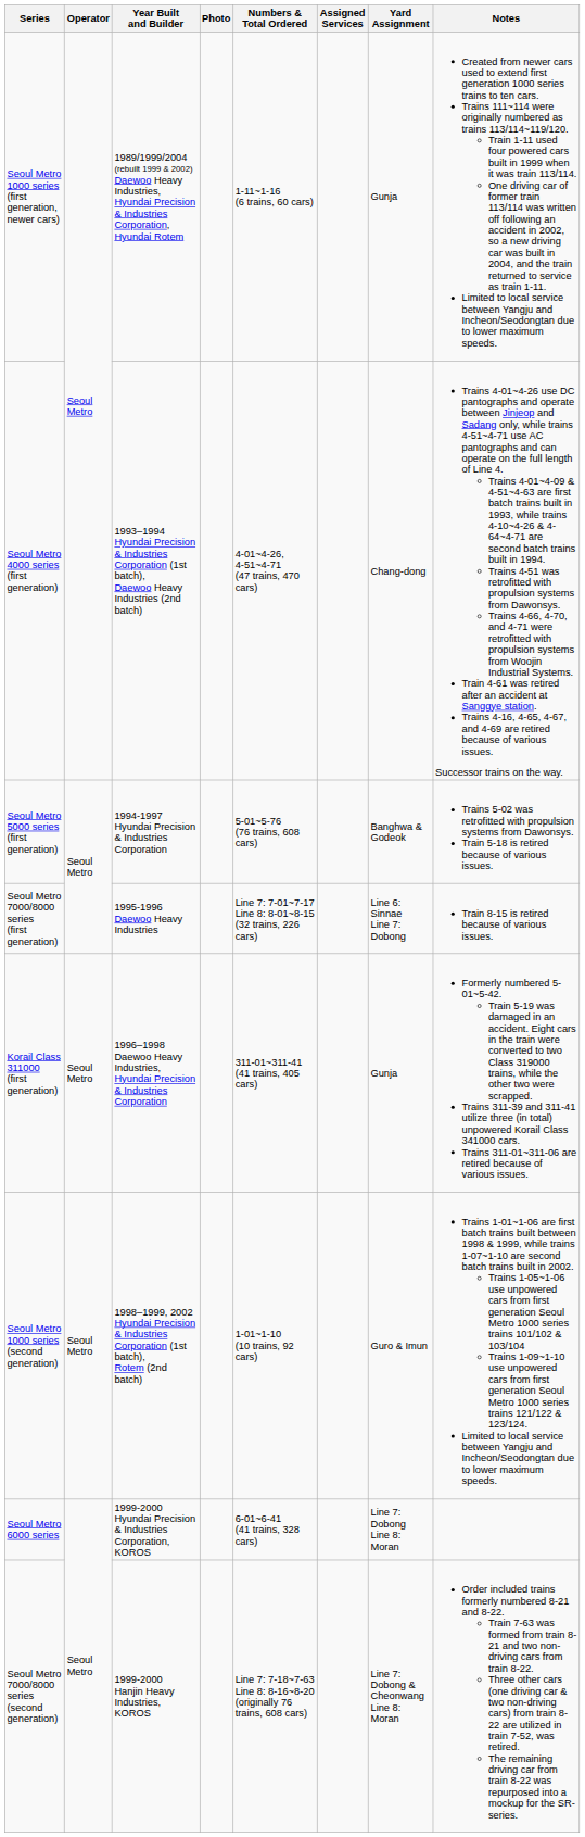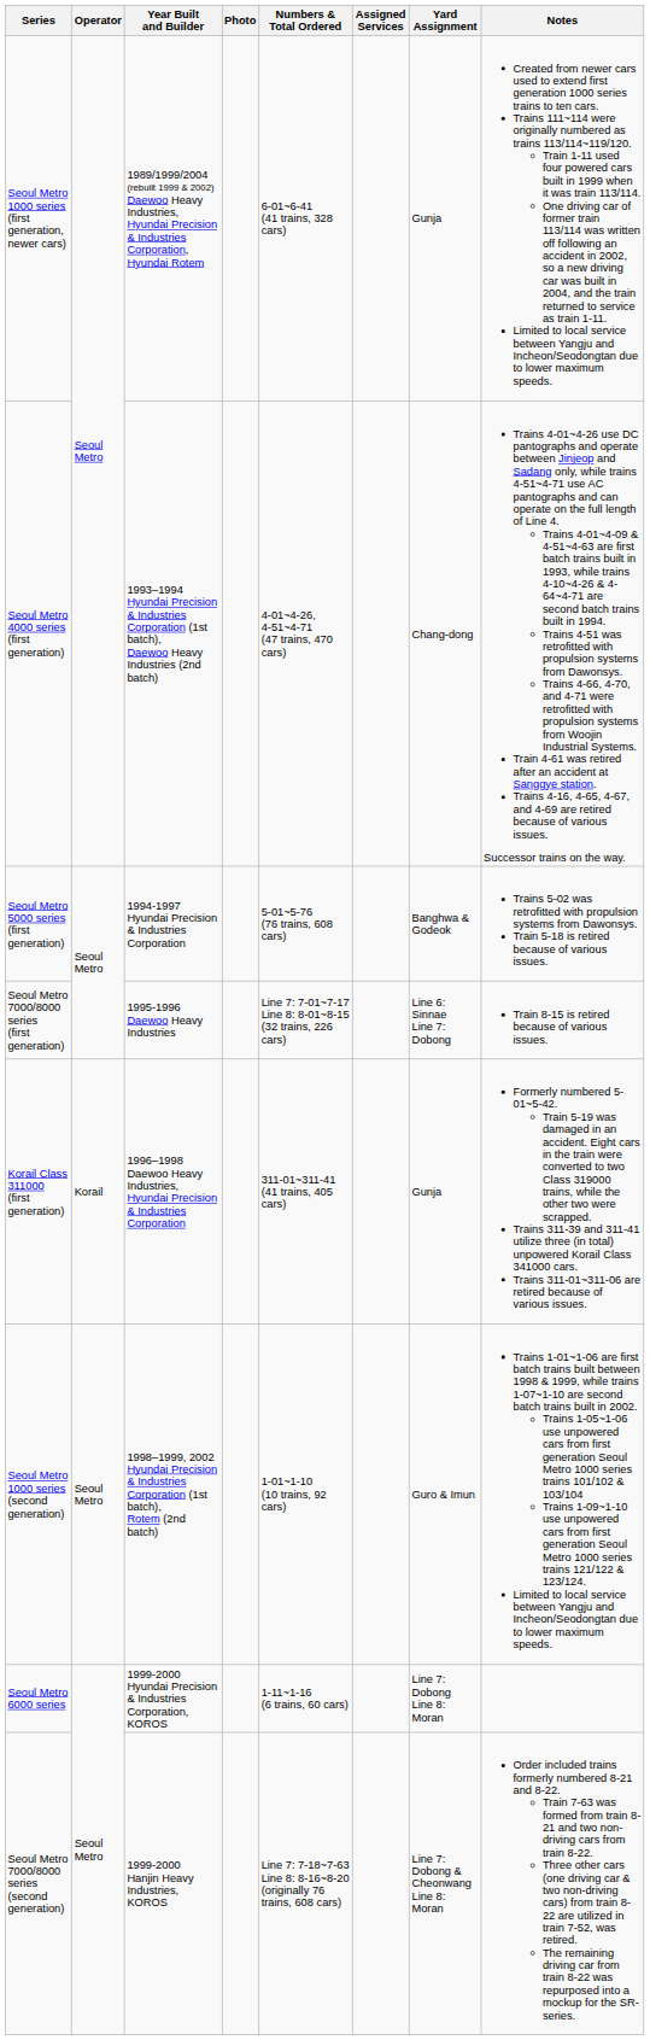 <table class="wikitable sortable" style="font-size: 95%;" |>
 <tr>
 <th>Series</th>
 <th>Operator</th>
 <th>Year Built<br>and Builder</th>
 <th>Photo</th>
 <th width=120px>Numbers & Total Ordered</th>
 <th>Assigned Services</th>
 <th>Yard<br>Assignment</th>
 <th>Notes</th>
 </tr>
 <tr>
 <td><a href='#'>Seoul Metro 1000 series</a><br>(first generation, newer cars)</td>
 <td rowspan=2><a href='#'>Seoul Metro</a></td>
 <td>1989/1999/2004 <small>(rebuilt 1999 & 2002)</small><br><a href='#'>Daewoo</a> Heavy Industries, <a href='#'>Hyundai Precision & Industries Corporation</a>, <a href='#'>Hyundai Rotem</a></td>
 <td></td>
-<td>1-11~1-16<br>(6 trains, 60 cars)</td>
+<td>6-01~6-41<br>(41 trains, 328 cars)</td>
 <td></td>
 <td>Gunja</td>
 <td><br><ul><li>Created from newer cars used to extend first generation 1000 series trains to ten cars.</li><li>Trains 111~114 were originally numbered as trains 113/114~119/120.<ul><li>Train 1-11 used four powered cars built in 1999 when it was train 113/114.</li><li>One driving car of former train 113/114 was written off following an accident in 2002, so a new driving car was built in 2004, and the train returned to service as train 1-11.</li></ul></li><li>Limited to local service between Yangju and Incheon/Seodongtan due to lower maximum speeds.</li></ul></td>
 </tr>
 <tr>
 <td><a href='#'>Seoul Metro 4000 series</a> (first generation)</td>
 <td>1993–1994<br><a href='#'>Hyundai Precision & Industries Corporation</a> (1st batch),<br><a href='#'>Daewoo</a> Heavy Industries (2nd batch)</td>
 <td><br></td>
 <td>4-01~4-26,<br>4-51~4-71<br>(47 trains, 470 cars)</td>
 <td></td>
 <td>Chang-dong</td>
 <td><br><ul><li>Trains 4-01~4-26 use DC pantographs and operate between <a href='#'>Jinjeop</a> and <a href='#'>Sadang</a> only, while trains 4-51~4-71 use AC pantographs and can operate on the full length of Line 4.<ul><li>Trains 4-01~4-09 & 4-51~4-63 are first batch trains built in 1993, while trains 4-10~4-26 & 4-64~4-71 are second batch trains built in 1994.</li><li>Trains 4-51 was retrofitted with propulsion systems from Dawonsys.</li><li>Trains 4-66, 4-70, and 4-71 were retrofitted with propulsion systems from Woojin Industrial Systems.</li></ul></li><li>Train 4-61 was retired after an accident at <a href='#'>Sanggye station</a>.</li><li>Trains 4-16, 4-65, 4-67, and 4-69 are retired because of various issues.</li></ul>Successor trains on the way.</td>
 </tr>
 <tr>
 <td><a href='#'>Seoul Metro 5000 series</a><br>(first generation)</td>
 <td rowspan=2>Seoul Metro</td>
 <td>1994-1997<br>Hyundai Precision & Industries Corporation</td>
 <td></td>
 <td>5-01~5-76<br>(76 trains, 608 cars)</td>
 <td></td>
 <td>Banghwa & Godeok</td>
 <td><br><ul><li>Trains 5-02 was retrofitted with propulsion systems from Dawonsys.</li><li>Train 5-18 is retired because of various issues.</li></ul></td>
 </tr>
 <tr>
 <td>Seoul Metro 7000/8000 series<br>(first generation)</td>
 <td>1995-1996<br><a href='#'>Daewoo</a> Heavy Industries</td>
 <td></td>
 <td>Line 7: 7-01~7-17<br>Line 8: 8-01~8-15<br>(32 trains, 226 cars)</td>
 <td> </td>
 <td>Line 6: Sinnae<br>Line 7: Dobong</td>
 <td><br><ul><li>Train 8-15 is retired because of various issues.</li></ul></td>
 </tr>
 <tr>
 <td><a href='#'>Korail Class 311000</a><br>(first generation)</td>
-<td>Seoul Metro</td>
+<td>Korail</td>
 <td>1996–1998<br>Daewoo Heavy Industries,<br><a href='#'>Hyundai Precision & Industries Corporation</a></td>
 <td></td>
 <td>311-01~311-41<br>(41 trains, 405 cars)</td>
 <td></td>
 <td>Gunja</td>
 <td><br><ul><li>Formerly numbered 5-01~5-42.<ul><li>Train 5-19 was damaged in an accident. Eight cars in the train were converted to two Class 319000 trains, while the other two were scrapped.</li></ul></li><li>Trains 311-39 and 311-41 utilize three (in total) unpowered Korail Class 341000 cars.</li><li>Trains 311-01~311-06 are retired because of various issues.</li></ul></td>
 </tr>
 <tr>
 <td><a href='#'>Seoul Metro 1000 series</a><br>(second generation)</td>
 <td>Seoul Metro</td>
 <td>1998–1999, 2002<br><a href='#'>Hyundai Precision & Industries Corporation</a> (1st batch),<br><a href='#'>Rotem</a> (2nd batch)</td>
 <td></td>
 <td>1-01~1-10<br>(10 trains, 92 cars)</td>
 <td></td>
 <td>Guro & Imun</td>
 <td><br><ul><li>Trains 1-01~1-06 are first batch trains built between 1998 & 1999, while trains 1-07~1-10 are second batch trains built in 2002.<ul><li>Trains 1-05~1-06 use unpowered cars from first generation Seoul Metro 1000 series trains 101/102 & 103/104</li><li>Trains 1-09~1-10 use unpowered cars from first generation Seoul Metro 1000 series trains 121/122 & 123/124.</li></ul></li><li>Limited to local service between Yangju and Incheon/Seodongtan due to lower maximum speeds.</li></ul></td>
 </tr>
 <tr>
 <td><a href='#'>Seoul Metro 6000 series</a></td>
 <td rowspan=2>Seoul Metro</td>
 <td>1999-2000<br>Hyundai Precision & Industries Corporation, KOROS</td>
 <td></td>
-<td>6-01~6-41<br>(41 trains, 328 cars)</td>
+<td>1-11~1-16<br>(6 trains, 60 cars)</td>
 <td> </td>
 <td>Line 7: Dobong<br>Line 8: Moran</td>
 <td></td>
 </tr>
 <tr>
 <td>Seoul Metro 7000/8000 series<br>(second generation)</td>
 <td>1999-2000<br>Hanjin Heavy Industries, KOROS</td>
 <td></td>
 <td>Line 7: 7-18~7-63<br>Line 8: 8-16~8-20<br>(originally 76 trains, 608 cars)</td>
 <td> </td>
 <td>Line 7: Dobong & Cheonwang<br>Line 8: Moran</td>
 <td><br><ul><li>Order included trains formerly numbered 8-21 and 8-22.<ul><li>Train 7-63 was formed from train 8-21 and two non-driving cars from train 8-22.</li><li>Three other cars (one driving car & two non-driving cars) from train 8-22 are utilized in train 7-52, was retired.</li><li>The remaining driving car from train 8-22 was repurposed into a mockup for the SR-series.</li></ul></li></ul></td>
 </tr>
 </table>
